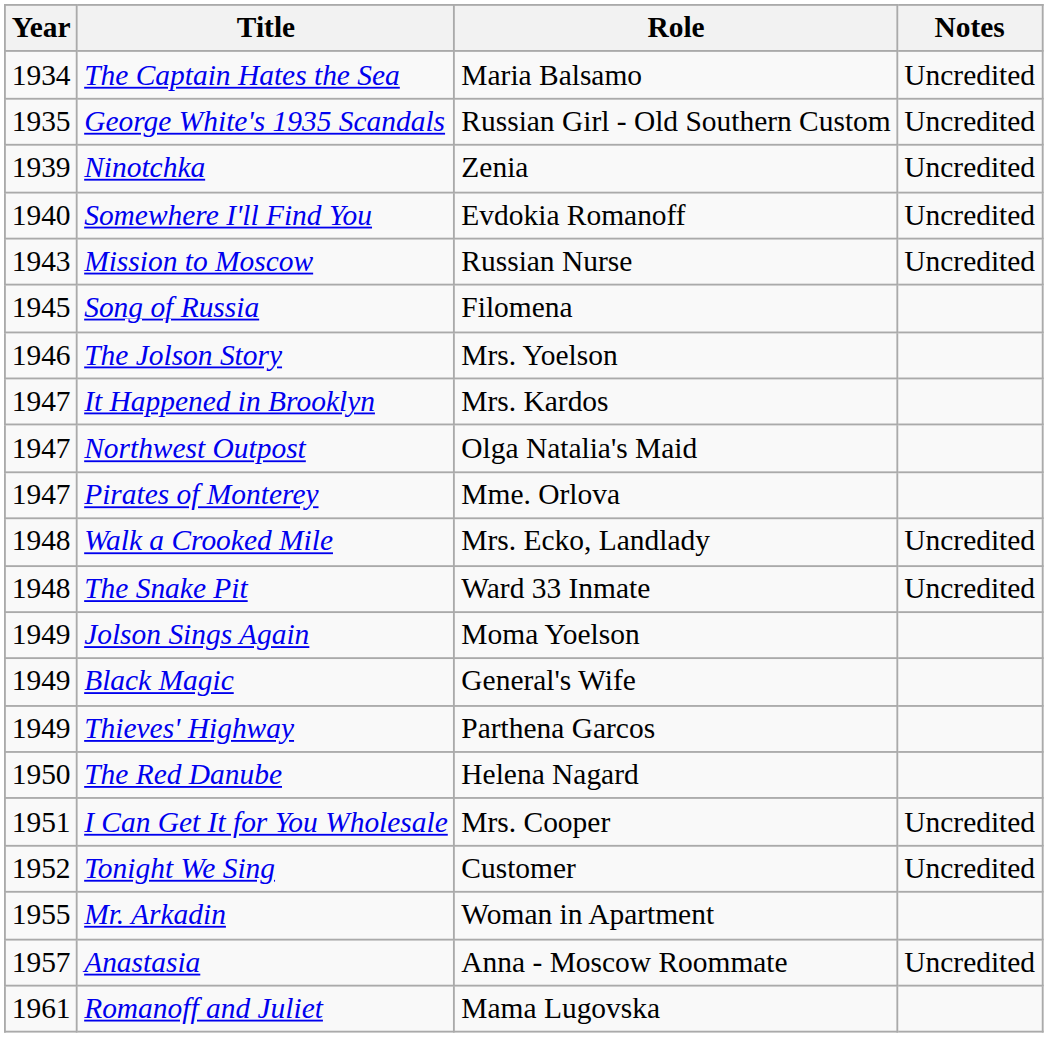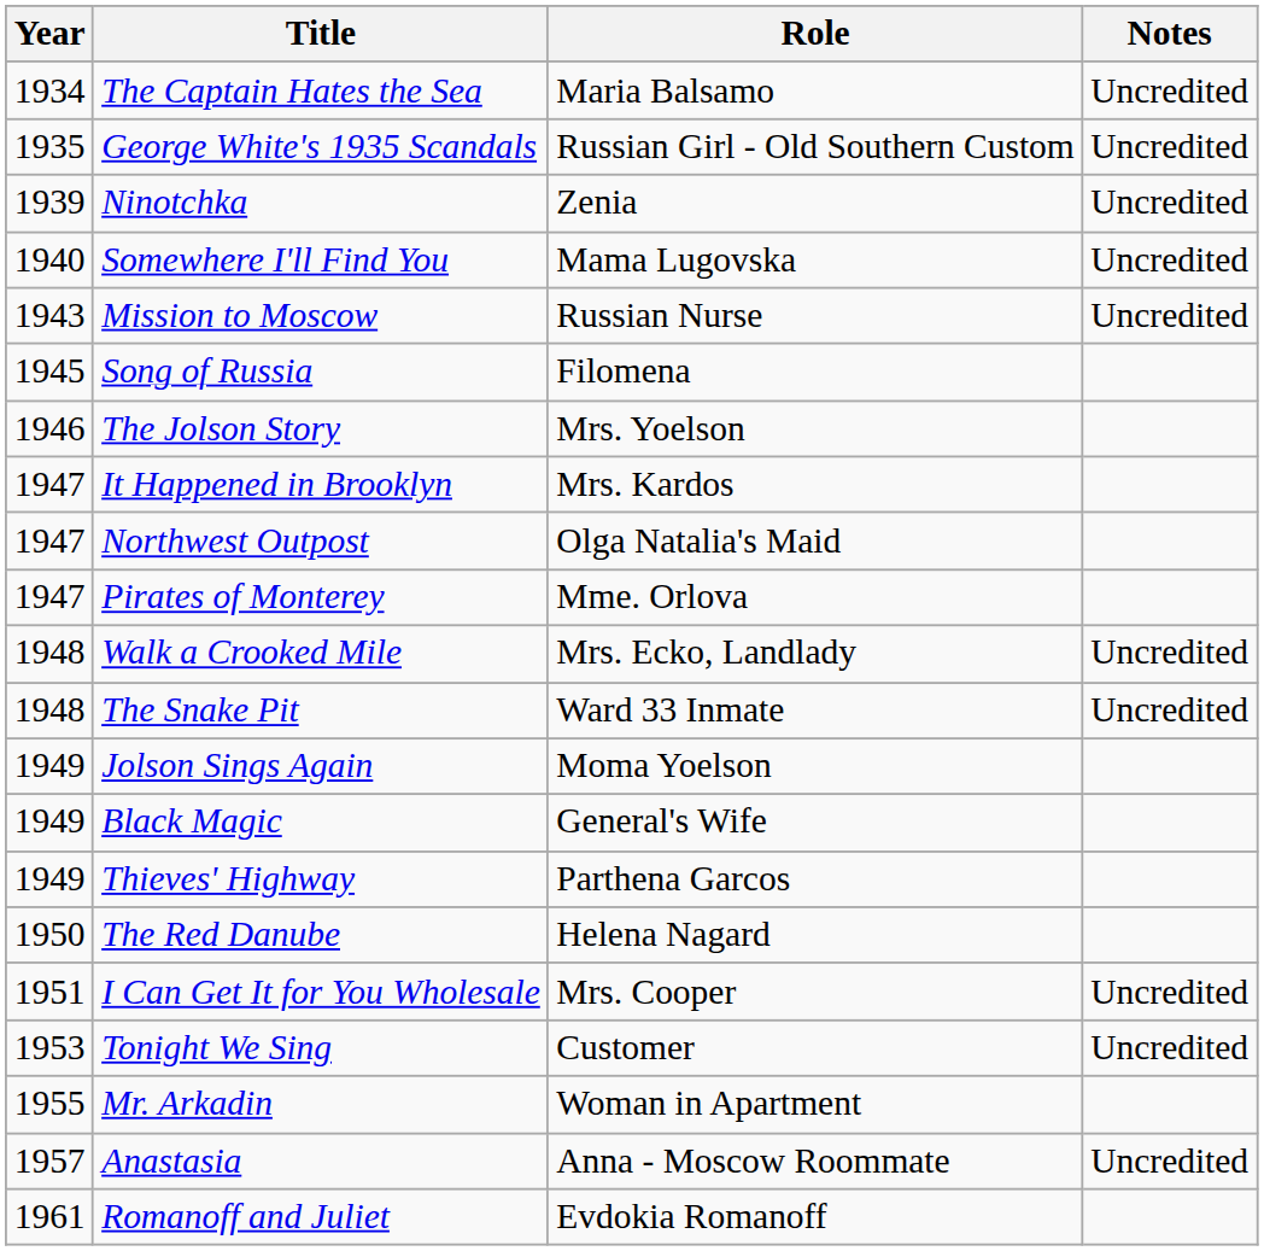 <table class="wikitable sortable">
 <tr>
 <th>Year</th>
 <th>Title</th>
 <th>Role</th>
 <th class="unsortable">Notes</th>
 </tr>
 <tr>
 <td>1934</td>
 <td><em><a href='#'>The Captain Hates the Sea</a></em></td>
 <td>Maria Balsamo</td>
 <td>Uncredited</td>
 </tr>
 <tr>
 <td>1935</td>
 <td><em><a href='#'>George White's 1935 Scandals</a></em></td>
 <td>Russian Girl - Old Southern Custom</td>
 <td>Uncredited</td>
 </tr>
 <tr>
 <td>1939</td>
 <td><em><a href='#'>Ninotchka</a></em></td>
 <td>Zenia</td>
 <td>Uncredited</td>
 </tr>
 <tr>
 <td>1940</td>
 <td><em><a href='#'>Somewhere I'll Find You</a></em></td>
-<td>Evdokia Romanoff</td>
+<td>Mama Lugovska</td>
 <td>Uncredited</td>
 </tr>
 <tr>
 <td>1943</td>
 <td><em><a href='#'>Mission to Moscow</a></em></td>
 <td>Russian Nurse</td>
 <td>Uncredited</td>
 </tr>
 <tr>
 <td>1945</td>
 <td><em><a href='#'>Song of Russia</a></em></td>
 <td>Filomena</td>
 <td></td>
 </tr>
 <tr>
 <td>1946</td>
 <td><em><a href='#'>The Jolson Story</a></em></td>
 <td>Mrs. Yoelson</td>
 <td></td>
 </tr>
 <tr>
 <td>1947</td>
 <td><em><a href='#'>It Happened in Brooklyn</a></em></td>
 <td>Mrs. Kardos</td>
 <td></td>
 </tr>
 <tr>
 <td>1947</td>
 <td><em><a href='#'>Northwest Outpost</a></em></td>
 <td>Olga Natalia's Maid</td>
 <td></td>
 </tr>
 <tr>
 <td>1947</td>
 <td><em><a href='#'>Pirates of Monterey</a></em></td>
 <td>Mme. Orlova</td>
 <td></td>
 </tr>
 <tr>
 <td>1948</td>
 <td><em><a href='#'>Walk a Crooked Mile</a></em></td>
 <td>Mrs. Ecko, Landlady</td>
 <td>Uncredited</td>
 </tr>
 <tr>
 <td>1948</td>
 <td><em><a href='#'>The Snake Pit</a></em></td>
 <td>Ward 33 Inmate</td>
 <td>Uncredited</td>
 </tr>
 <tr>
 <td>1949</td>
 <td><em><a href='#'>Jolson Sings Again</a></em></td>
 <td>Moma Yoelson</td>
 <td></td>
 </tr>
 <tr>
 <td>1949</td>
 <td><em><a href='#'>Black Magic</a></em></td>
 <td>General's Wife</td>
 <td></td>
 </tr>
 <tr>
 <td>1949</td>
 <td><em><a href='#'>Thieves' Highway</a></em></td>
 <td>Parthena Garcos</td>
 <td></td>
 </tr>
 <tr>
 <td>1950</td>
 <td><em><a href='#'>The Red Danube</a></em></td>
 <td>Helena Nagard</td>
 <td></td>
 </tr>
 <tr>
 <td>1951</td>
 <td><em><a href='#'>I Can Get It for You Wholesale</a></em></td>
 <td>Mrs. Cooper</td>
 <td>Uncredited</td>
 </tr>
 <tr>
-<td>1952</td>
+<td>1953</td>
 <td><em><a href='#'>Tonight We Sing</a></em></td>
 <td>Customer</td>
 <td>Uncredited</td>
 </tr>
 <tr>
 <td>1955</td>
 <td><em><a href='#'>Mr. Arkadin</a></em></td>
 <td>Woman in Apartment</td>
 <td></td>
 </tr>
 <tr>
 <td>1957</td>
 <td><em><a href='#'>Anastasia</a></em></td>
 <td>Anna - Moscow Roommate</td>
 <td>Uncredited</td>
 </tr>
 <tr>
 <td>1961</td>
 <td><em><a href='#'>Romanoff and Juliet</a></em></td>
-<td>Mama Lugovska</td>
+<td>Evdokia Romanoff</td>
 <td></td>
 </tr>
 </table>
